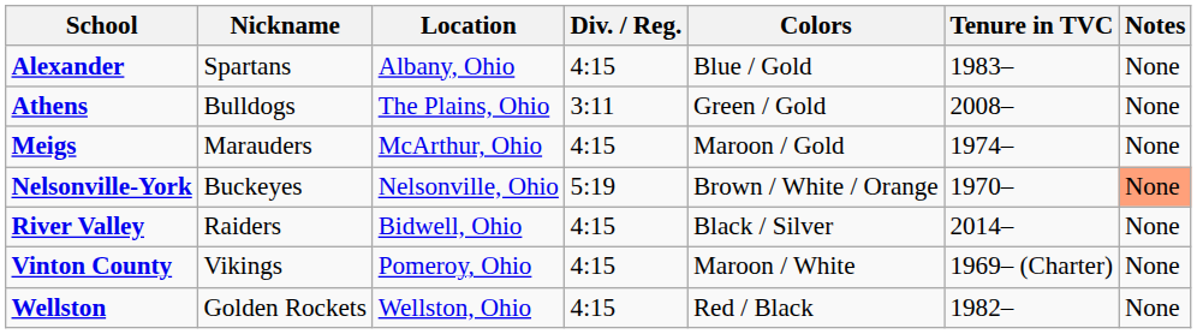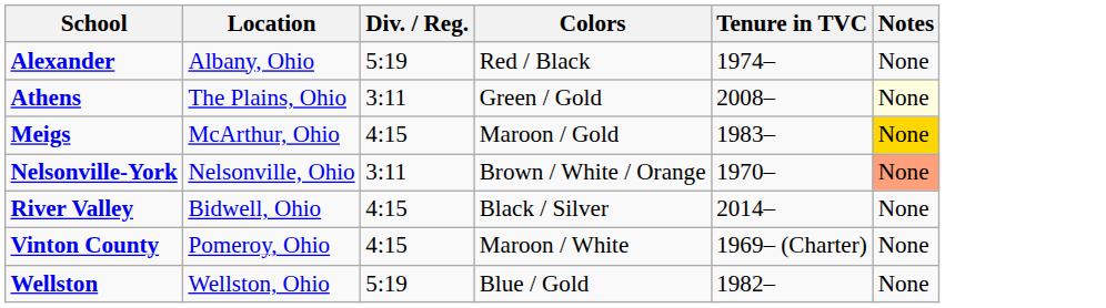 <table class="wikitable">
 <tr>
 <th>School</th>
-<th>Nickname</th>
 <th>Location</th>
 <th>Div. / Reg.</th>
 <th>Colors</th>
 <th>Tenure in TVC</th>
 <th>Notes</th>
 </tr>
 <tr>
 <td><strong><a href='#'>Alexander</a></strong></td>
-<td>Spartans</td>
 <td><a href='#'>Albany, Ohio</a></td>
-<td>4:15</td>
-<td>Blue / Gold<br> </td>
-<td>1983–</td>
+<td>5:19</td>
+<td>Red / Black<br> </td>
+<td>1974–</td>
 <td>None</td>
 </tr>
 <tr>
 <td><strong><a href='#'>Athens</a></strong></td>
-<td>Bulldogs</td>
 <td><a href='#'>The Plains, Ohio</a></td>
 <td>3:11</td>
 <td>Green / Gold<br> </td>
 <td>2008–</td>
-<td>None</td>
+<td style="background: lightyellow;">None</td>
 </tr>
 <tr>
 <td><strong><a href='#'>Meigs</a></strong></td>
-<td>Marauders</td>
 <td><a href='#'>McArthur, Ohio</a></td>
 <td>4:15</td>
 <td>Maroon / Gold<br> </td>
-<td>1974–</td>
-<td>None</td>
+<td>1983–</td>
+<td style="background: gold;">None</td>
 </tr>
 <tr>
 <td><strong><a href='#'>Nelsonville-York</a></strong></td>
-<td>Buckeyes</td>
 <td><a href='#'>Nelsonville, Ohio</a></td>
-<td>5:19</td>
+<td>3:11</td>
 <td>Brown / White / Orange<br>    </td>
 <td>1970–</td>
 <td style="background: lightsalmon;">None</td>
 </tr>
 <tr>
 <td><strong><a href='#'>River Valley</a></strong></td>
-<td>Raiders</td>
 <td><a href='#'>Bidwell, Ohio</a></td>
 <td>4:15</td>
 <td>Black / Silver<br> </td>
 <td>2014–</td>
 <td>None</td>
 </tr>
 <tr>
 <td><strong><a href='#'>Vinton County</a></strong></td>
-<td>Vikings</td>
 <td><a href='#'>Pomeroy, Ohio</a></td>
 <td>4:15</td>
 <td>Maroon / White<br> </td>
 <td>1969– (Charter)</td>
 <td>None</td>
 </tr>
 <tr>
 <td><strong><a href='#'>Wellston</a></strong></td>
-<td>Golden Rockets</td>
 <td><a href='#'>Wellston, Ohio</a></td>
-<td>4:15</td>
-<td>Red / Black<br> </td>
+<td>5:19</td>
+<td>Blue / Gold<br> </td>
 <td>1982–</td>
 <td>None</td>
 </tr>
 </table>
